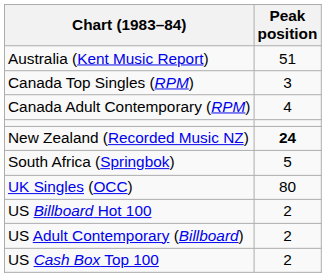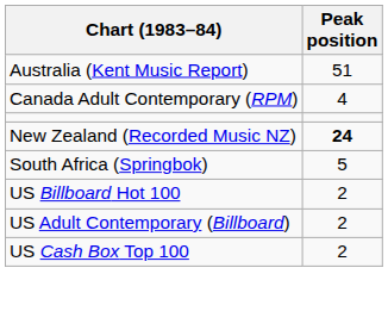 <table class="wikitable sortable">
 <tr>
 <th>Chart (1983–84)</th>
 <th>Peak<br>position</th>
 </tr>
 <tr>
 <td>Australia (<a href='#'>Kent Music Report</a>)</td>
 <td style="text-align:center;">51</td>
-</tr>
-<tr>
-<td>Canada Top Singles (<em><a href='#'>RPM</a></em>)</td>
-<td align="center">3</td>
 </tr>
 <tr>
 <td>Canada Adult Contemporary (<em><a href='#'>RPM</a></em>)</td>
 <td align="center">4</td>
 </tr>
 <tr>
 <td></td>
 </tr>
 <tr>
 <td>New Zealand (<a href='#'>Recorded Music NZ</a>)</td>
 <td align="center"><strong>24</strong></td>
 </tr>
 <tr>
 <td>South Africa (<a href='#'>Springbok</a>)</td>
 <td align="center">5</td>
 </tr>
 <tr>
-<td><a href='#'>UK Singles</a> (<a href='#'>OCC</a>)</td>
-<td align="center">80</td>
-</tr>
-<tr>
 <td>US <a href='#'><em>Billboard</em> Hot 100</a></td>
 <td align="center">2</td>
 </tr>
 <tr>
 <td>US <a href='#'>Adult Contemporary</a> (<em><a href='#'>Billboard</a></em>)</td>
 <td align="center">2</td>
 </tr>
 <tr>
 <td>US <a href='#'><em>Cash Box</em> Top 100</a></td>
 <td align="center">2</td>
 </tr>
 </table>
